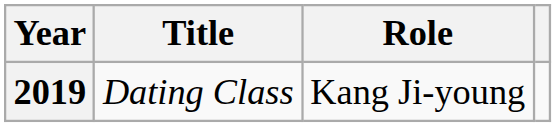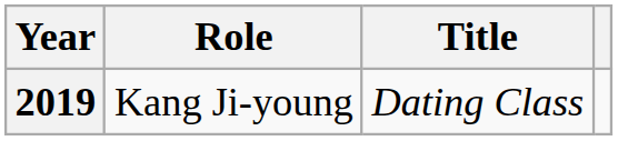 <table class="wikitable plainrowheaders">
 <tr>
 <th scope="col">Year</th>
+<th scope="col">Role</th>
 <th scope="col">Title</th>
-<th scope="col">Role</th>
 <th scope="col" class="unsortable"></th>
 </tr>
 <tr>
 <th scope="row">2019</th>
+<td>Kang Ji-young</td>
 <td><em>Dating Class</em></td>
-<td>Kang Ji-young</td>
 <td style="text-align:center"></td>
 </tr>
 </table>
